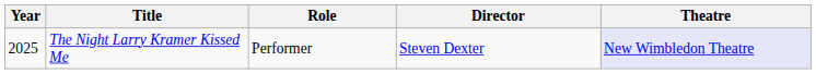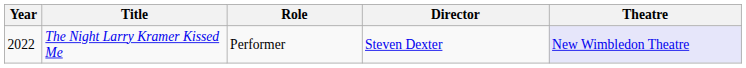 <table class="wikitable">
 <tr>
 <th scope="col" width="40">Year</th>
 <th scope="col" width="300">Title</th>
 <th scope="col" width="200">Role</th>
 <th scope="col" width="300">Director</th>
 <th scope="col" width="300">Theatre</th>
 </tr>
 <tr>
-<td>2025</td>
+<td>2022</td>
 <td><em><a href='#'>The Night Larry Kramer Kissed Me</a></em></td>
 <td>Performer</td>
 <td><a href='#'>Steven Dexter</a></td>
 <td style="background: lavender;"><a href='#'>New Wimbledon Theatre</a></td>
 </tr>
 </table>
